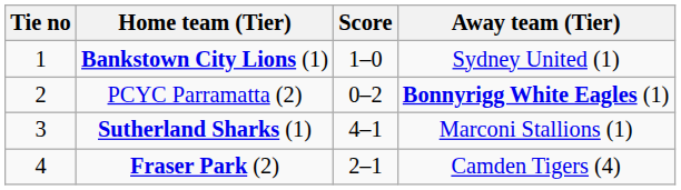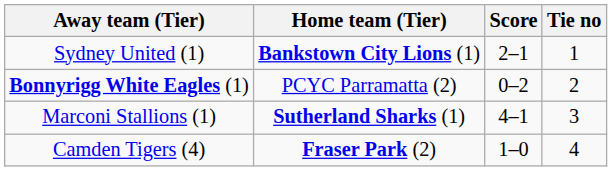 <table class="wikitable" style="text-align:center">
 <tr>
-<th>Tie no</th>
+<th>Away team (Tier)</th>
 <th>Home team (Tier)</th>
 <th>Score</th>
-<th>Away team (Tier)</th>
+<th>Tie no</th>
 </tr>
 <tr>
+<td><a href='#'>Sydney United</a> (1)</td>
+<td><strong><a href='#'>Bankstown City Lions</a></strong> (1)</td>
+<td>2–1</td>
 <td>1</td>
-<td><strong><a href='#'>Bankstown City Lions</a></strong> (1)</td>
-<td>1–0</td>
-<td><a href='#'>Sydney United</a> (1)</td>
 </tr>
 <tr>
-<td>2</td>
+<td><strong><a href='#'>Bonnyrigg White Eagles</a></strong> (1)</td>
 <td><a href='#'>PCYC Parramatta</a> (2)</td>
 <td>0–2</td>
-<td><strong><a href='#'>Bonnyrigg White Eagles</a></strong> (1)</td>
+<td>2</td>
 </tr>
 <tr>
-<td>3</td>
+<td><a href='#'>Marconi Stallions</a> (1)</td>
 <td><strong><a href='#'>Sutherland Sharks</a></strong> (1)</td>
 <td>4–1</td>
-<td><a href='#'>Marconi Stallions</a> (1)</td>
+<td>3</td>
 </tr>
 <tr>
+<td><a href='#'>Camden Tigers</a> (4)</td>
+<td><strong><a href='#'>Fraser Park</a></strong> (2)</td>
+<td>1–0</td>
 <td>4</td>
-<td><strong><a href='#'>Fraser Park</a></strong> (2)</td>
-<td>2–1</td>
-<td><a href='#'>Camden Tigers</a> (4)</td>
 </tr>
 </table>
